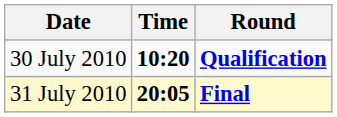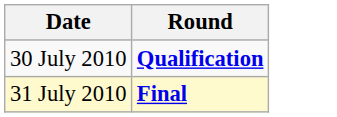 <table class="wikitable">
 <tr>
 <th>Date</th>
-<th>Time</th>
 <th>Round</th>
 </tr>
 <tr>
 <td>30 July 2010</td>
-<td><strong>10:20</strong></td>
 <td><strong><a href='#'>Qualification</a></strong></td>
 </tr>
 <tr style=background:lemonchiffon>
 <td>31 July 2010</td>
-<td><strong>20:05</strong></td>
 <td><strong><a href='#'>Final</a></strong></td>
 </tr>
 </table>
